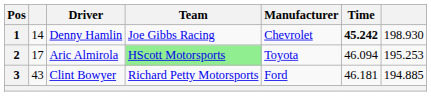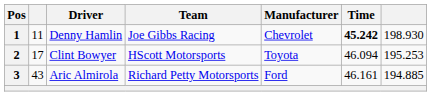 <table class="wikitable" style="font-size:95%">
 <tr>
 <th>Pos</th>
 <th></th>
 <th>Driver</th>
 <th>Team</th>
 <th>Manufacturer</th>
 <th>Time</th>
 <th></th>
 </tr>
 <tr>
 <th>1</th>
-<td>14</td>
+<td>11</td>
 <td><a href='#'>Denny Hamlin</a></td>
 <td><a href='#'>Joe Gibbs Racing</a></td>
 <td><a href='#'>Chevrolet</a></td>
 <td><strong>45.242</strong></td>
 <td>198.930</td>
 </tr>
 <tr>
 <th>2</th>
 <td>17</td>
-<td><a href='#'>Aric Almirola</a></td>
-<td style="background: lightgreen;"><a href='#'>HScott Motorsports</a></td>
+<td><a href='#'>Clint Bowyer</a></td>
+<td><a href='#'>HScott Motorsports</a></td>
 <td><a href='#'>Toyota</a></td>
 <td>46.094</td>
 <td>195.253</td>
 </tr>
 <tr>
 <th>3</th>
 <td>43</td>
-<td><a href='#'>Clint Bowyer</a></td>
+<td><a href='#'>Aric Almirola</a></td>
 <td><a href='#'>Richard Petty Motorsports</a></td>
 <td><a href='#'>Ford</a></td>
-<td>46.181</td>
+<td>46.161</td>
 <td>194.885</td>
 </tr>
 <tr>
 <th colspan="7"></th>
 </tr>
 </table>
